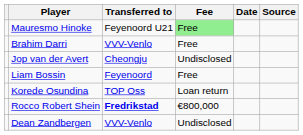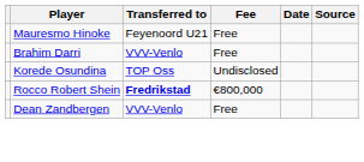 <table class="wikitable plainrowheaders sortable">
 <tr>
 <th></th>
 <th scope="col">Player</th>
 <th>Transferred to</th>
 <th style="width: 80px;">Fee</th>
 <th scope="col">Date</th>
 <th scope="col">Source</th>
 </tr>
 <tr>
 <td align="center"></td>
 <td> <a href='#'>Mauresmo Hinoke</a></td>
 <td> Feyenoord U21</td>
-<td style="background: lightgreen;">Free</td>
+<td>Free</td>
 <td></td>
 <td></td>
 </tr>
 <tr>
 <td align="center"></td>
 <td> <a href='#'>Brahim Darri</a></td>
 <td> <a href='#'>VVV-Venlo</a></td>
 <td>Free</td>
 <td></td>
 <td></td>
 </tr>
 <tr>
 <td align="center"></td>
-<td> <a href='#'>Jop van der Avert</a></td>
-<td> <a href='#'>Cheongju</a></td>
-<td>Undisclosed</td>
-<td></td>
-<td></td>
-</tr>
-<tr>
-<td align="center"></td>
-<td> <a href='#'>Liam Bossin</a></td>
-<td> <a href='#'>Feyenoord</a></td>
-<td>Free</td>
-<td></td>
-<td></td>
-</tr>
-<tr>
-<td align="center"></td>
 <td> <a href='#'>Korede Osundina</a></td>
 <td> <a href='#'>TOP Oss</a></td>
-<td>Loan return</td>
+<td>Undisclosed</td>
 <td></td>
 <td></td>
 </tr>
 <tr>
 <td align="center"></td>
 <td> <a href='#'>Rocco Robert Shein</a></td>
 <td><strong> <a href='#'>Fredrikstad</a></strong></td>
 <td>€800,000</td>
 <td></td>
 <td></td>
 </tr>
 <tr>
 <td align="center"></td>
 <td> <a href='#'>Dean Zandbergen</a></td>
 <td> <a href='#'>VVV-Venlo</a></td>
-<td>Undisclosed</td>
+<td>Free</td>
 <td></td>
 <td></td>
 </tr>
 </table>
